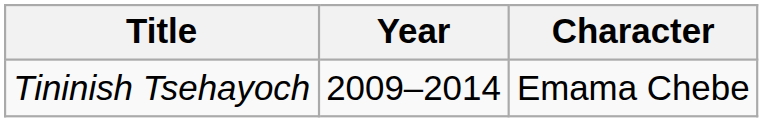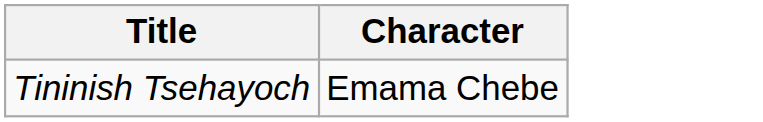 <table class="wikitable">
 <tr>
 <th>Title</th>
-<th>Year</th>
 <th>Character</th>
 </tr>
 <tr>
 <td><em>Tininish Tsehayoch</em></td>
-<td>2009–2014</td>
 <td>Emama Chebe</td>
 </tr>
 </table>
